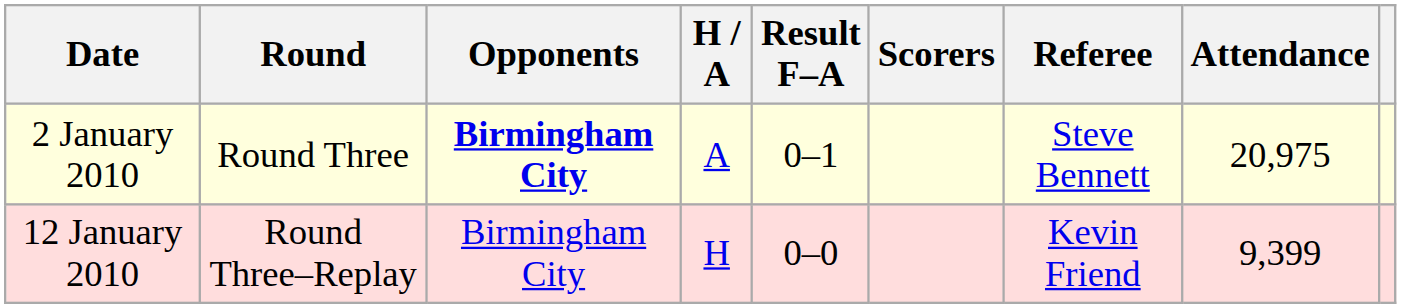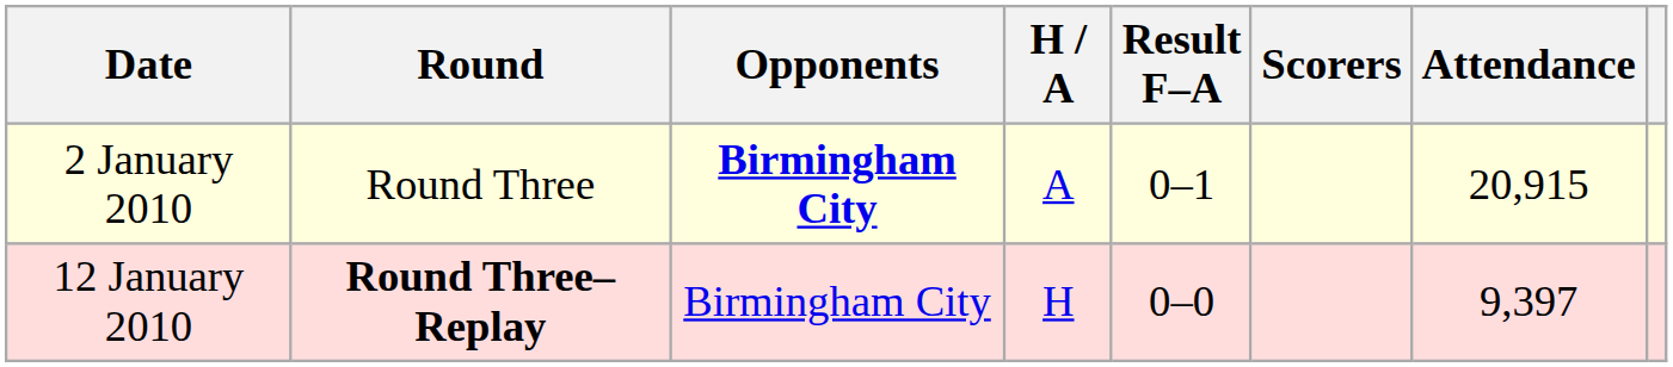 <table class="wikitable" style="text-align:center">
 <tr>
 <th>Date</th>
 <th>Round</th>
 <th>Opponents</th>
 <th>H / A</th>
 <th>Result<br>F–A</th>
 <th>Scorers</th>
-<th>Referee</th>
 <th>Attendance</th>
 <th></th>
 </tr>
 <tr bgcolor="#ffffdd">
 <td>2 January 2010</td>
 <td>Round Three</td>
 <td><strong><a href='#'>Birmingham City</a></strong></td>
 <td><a href='#'>A</a></td>
 <td>0–1</td>
 <td></td>
-<td><a href='#'>Steve Bennett</a></td>
-<td>20,975</td>
+<td>20,915</td>
 <td></td>
 </tr>
 <tr bgcolor="#ffdddd">
 <td>12 January 2010</td>
-<td>Round Three–Replay</td>
+<td><strong>Round Three–Replay</strong></td>
 <td><a href='#'>Birmingham City</a></td>
 <td><a href='#'>H</a></td>
 <td>0–0</td>
 <td></td>
-<td><a href='#'>Kevin Friend</a></td>
-<td>9,399</td>
+<td>9,397</td>
 <td></td>
 </tr>
 </table>
